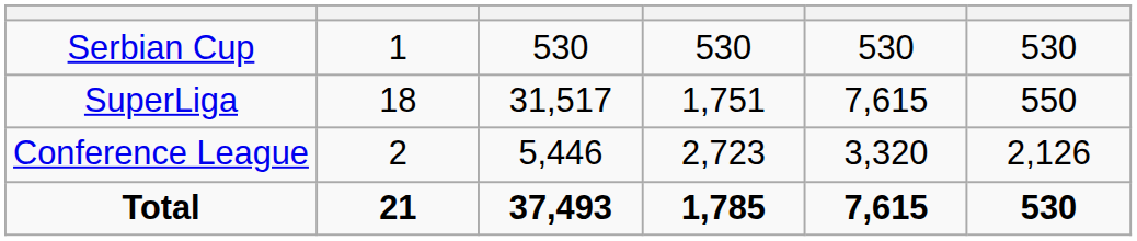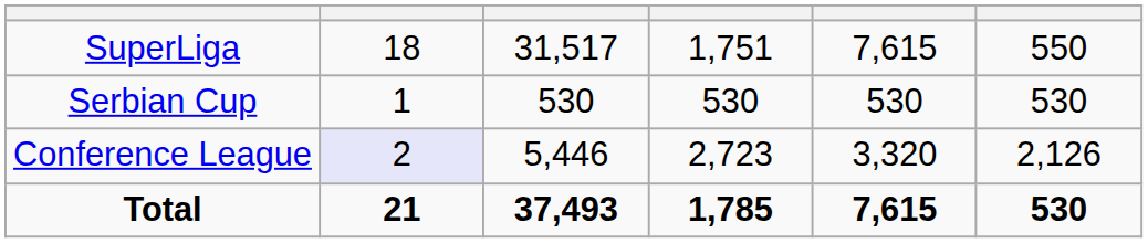 <table class="wikitable sortable" style="text-align: center;">
 <tr>
 <th></th>
 <th style="width:70px;"></th>
 <th style="width:70px;"></th>
 <th style="width:70px;"></th>
 <th style="width:70px;"></th>
 <th style="width:70px;"></th>
 </tr>
 <tr>
+<td><a href='#'>SuperLiga</a></td>
+<td>18</td>
+<td>31,517</td>
+<td>1,751</td>
+<td>7,615</td>
+<td>550</td>
+</tr>
+<tr>
 <td><a href='#'>Serbian Cup</a></td>
 <td>1</td>
 <td>530</td>
 <td>530</td>
 <td>530</td>
 <td>530</td>
 </tr>
 <tr>
-<td><a href='#'>SuperLiga</a></td>
-<td>18</td>
-<td>31,517</td>
-<td>1,751</td>
-<td>7,615</td>
-<td>550</td>
-</tr>
-<tr>
 <td><a href='#'>Conference League</a></td>
-<td>2</td>
+<td style="background: lavender;">2</td>
 <td>5,446</td>
 <td>2,723</td>
 <td>3,320</td>
 <td>2,126</td>
 </tr>
 <tr>
 <td><strong>Total</strong></td>
 <td><strong>21</strong></td>
 <td><strong>37,493</strong></td>
 <td><strong>1,785</strong></td>
 <td><strong>7,615</strong></td>
 <td><strong>530</strong></td>
 </tr>
 </table>
